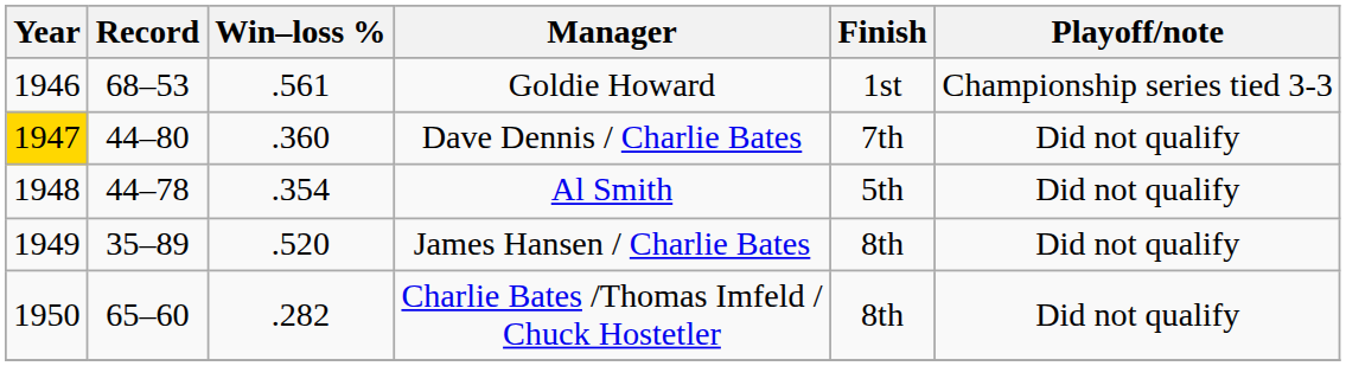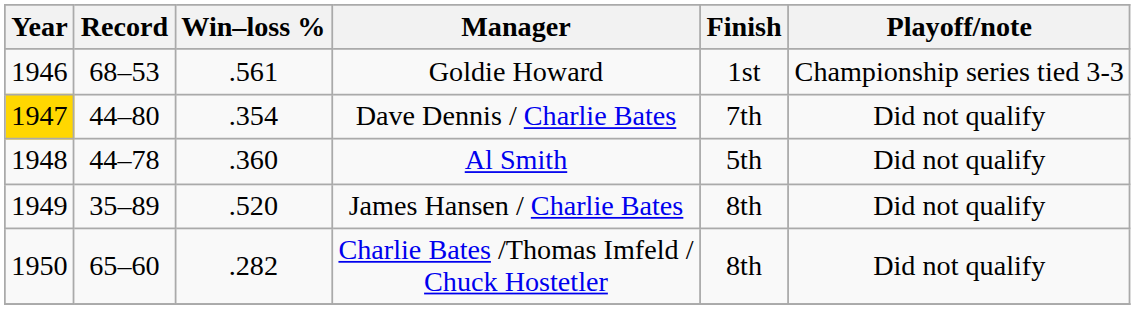 <table class="wikitable">
 <tr>
 <th>Year</th>
 <th>Record</th>
 <th>Win–loss %</th>
 <th>Manager</th>
 <th>Finish</th>
 <th>Playoff/note</th>
 </tr>
 <tr align=center>
 <td>1946</td>
 <td>68–53</td>
 <td>.561</td>
 <td>Goldie Howard</td>
 <td>1st</td>
 <td>Championship series tied 3-3</td>
 </tr>
 <tr align=center>
 <td style="background: gold;">1947</td>
 <td>44–80</td>
-<td>.360</td>
+<td>.354</td>
 <td>Dave Dennis / <a href='#'>Charlie Bates</a></td>
 <td>7th</td>
 <td>Did not qualify</td>
 </tr>
 <tr align=center>
 <td>1948</td>
 <td>44–78</td>
-<td>.354</td>
+<td>.360</td>
 <td><a href='#'>Al Smith</a></td>
 <td>5th</td>
 <td>Did not qualify</td>
 </tr>
 <tr align=center>
 <td>1949</td>
 <td>35–89</td>
 <td>.520</td>
 <td>James Hansen / <a href='#'>Charlie Bates</a></td>
 <td>8th</td>
 <td>Did not qualify</td>
 </tr>
 <tr align=center>
 <td>1950</td>
 <td>65–60</td>
 <td>.282</td>
 <td><a href='#'>Charlie Bates</a> /Thomas Imfeld /<br> <a href='#'>Chuck Hostetler</a></td>
 <td>8th</td>
 <td>Did not qualify</td>
 </tr>
 <tr align=center>
 </tr>
 </table>
